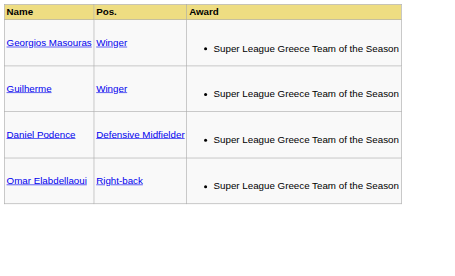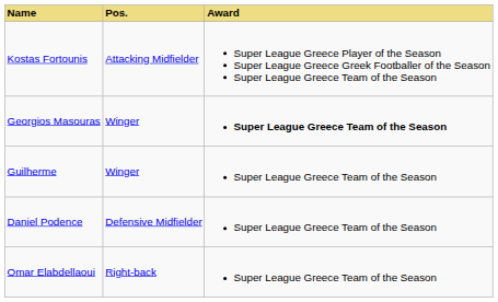 <table class="wikitable">
 <tr>
 <td style="background-color: #eedd82" !><strong> Name</strong></td>
 <td style="background-color: #eedd82"  !><strong>Pos.</strong></td>
 <td style="background-color: #eedd82" !><strong>Award</strong></td>
 </tr>
 <tr>
+<td> <a href='#'>Kostas Fortounis</a></td>
+<td><a href='#'>Attacking Midfielder</a></td>
+<td><br><ul><li>Super League Greece  Player of the Season</li><li>Super League Greece Greek Footballer of the Season</li><li>Super League Greece Team of the Season</li></ul></td>
+</tr>
+<tr>
 <td> <a href='#'>Georgios Masouras</a></td>
 <td><a href='#'>Winger</a></td>
-<td><br><ul><li>Super League Greece Team of the Season</li></ul></td>
+<td><strong><br><ul><li>Super League Greece Team of the Season</li></ul></strong></td>
 </tr>
 <tr>
 <td> <a href='#'>Guilherme</a></td>
 <td><a href='#'>Winger</a></td>
 <td><br><ul><li>Super League Greece Team of the Season</li></ul></td>
 </tr>
 <tr>
 <td> <a href='#'>Daniel Podence</a></td>
 <td><a href='#'>Defensive Midfielder</a></td>
 <td><br><ul><li>Super League Greece Team of the Season</li></ul></td>
 </tr>
 <tr>
 <td> <a href='#'>Omar Elabdellaoui</a></td>
 <td><a href='#'>Right-back</a></td>
 <td><br><ul><li>Super League Greece Team of the Season</li></ul></td>
 </tr>
 </table>
